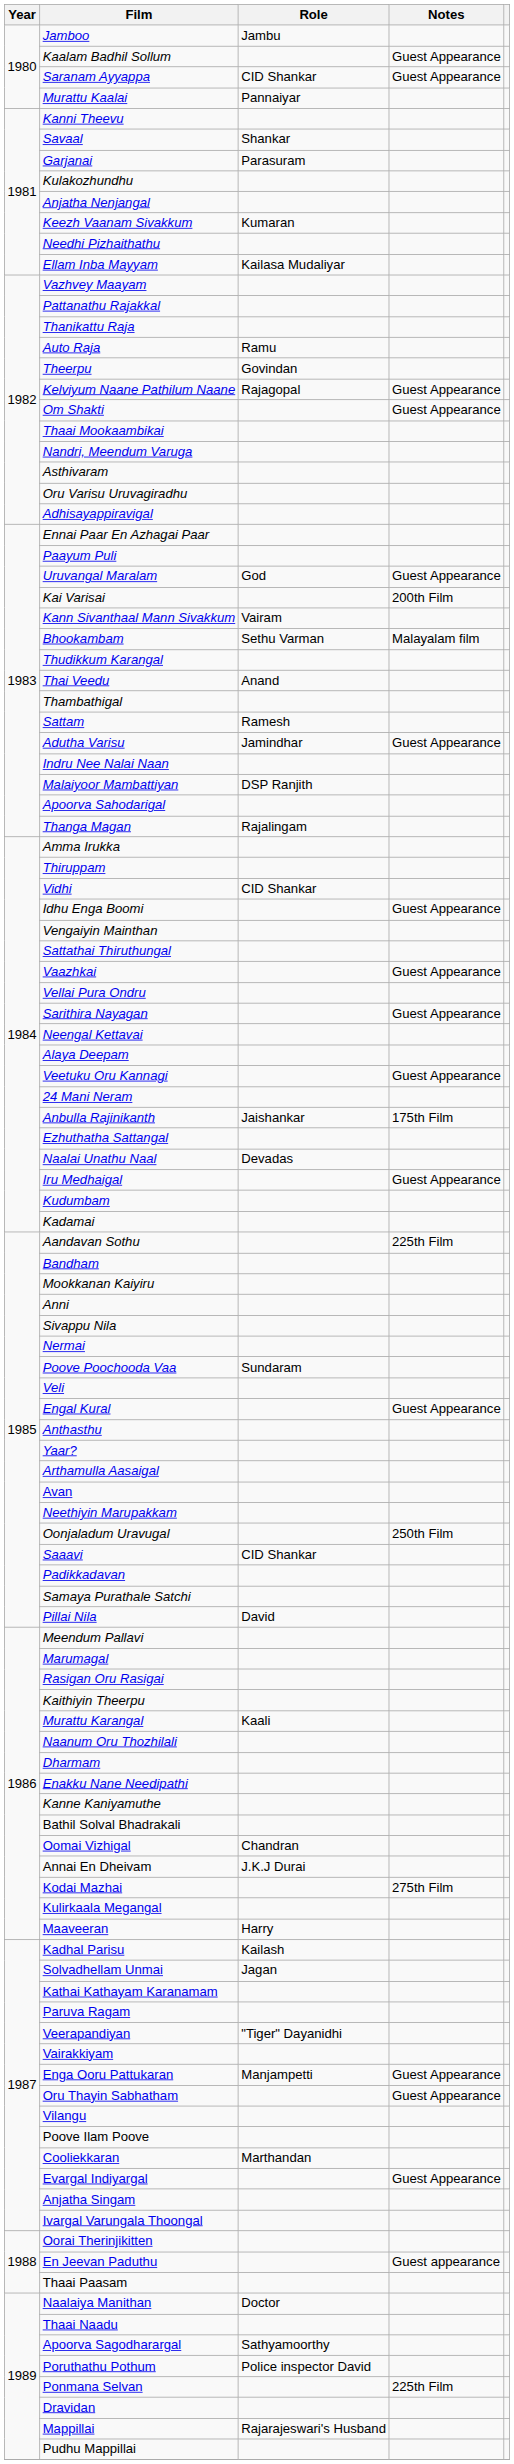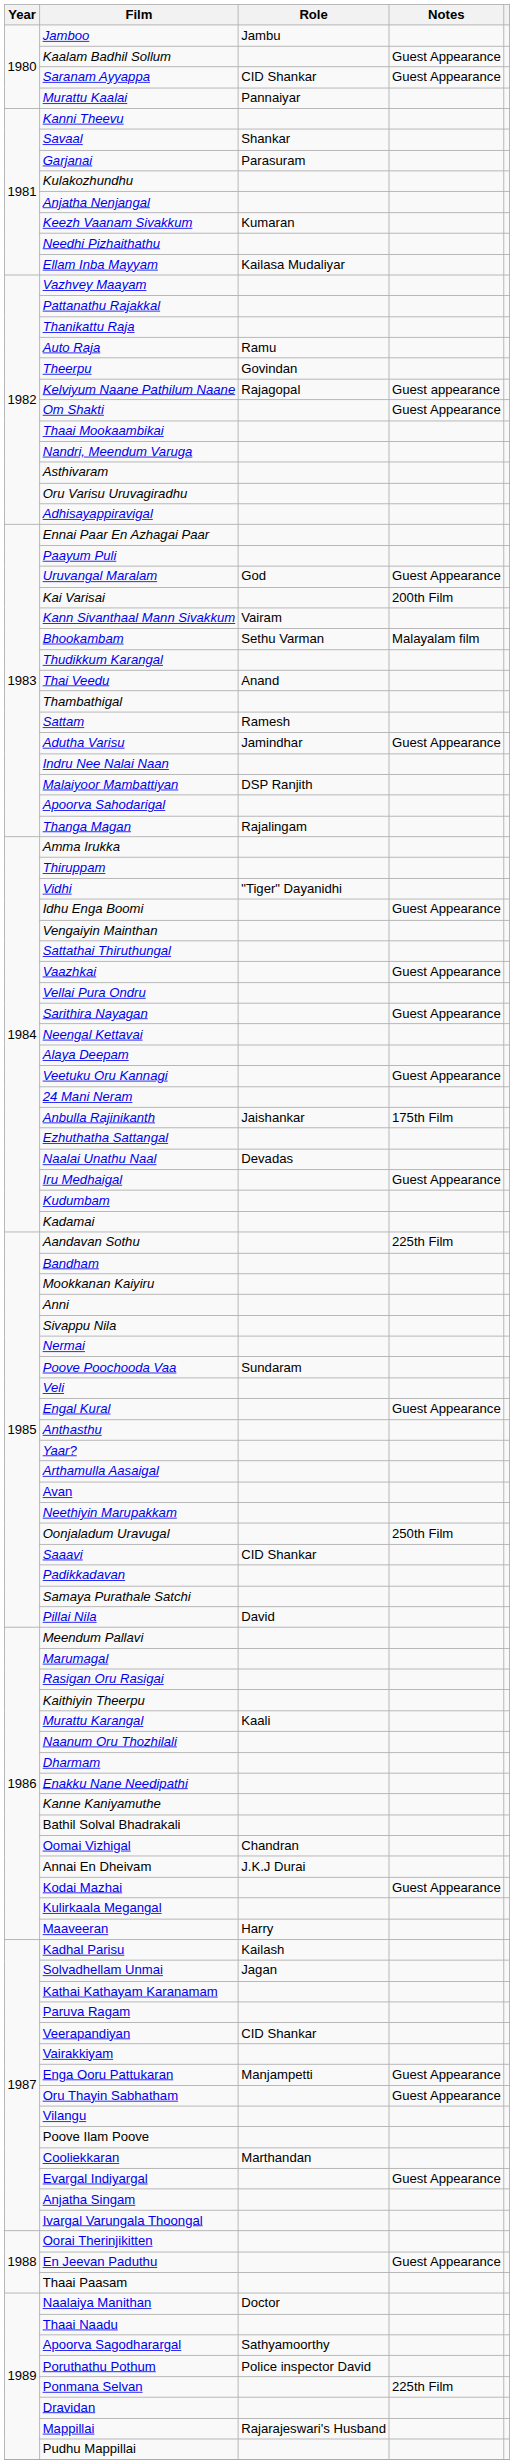 <table class="wikitable sortable">
 <tr style="text-align:center;">
 <th>Year</th>
 <th>Film</th>
 <th>Role</th>
 <th>Notes</th>
 <th class="wikitable"></th>
 </tr>
 <tr>
 <td rowspan="4">1980</td>
 <td><em><a href='#'>Jamboo</a></em></td>
 <td>Jambu</td>
 <td></td>
 <td></td>
 </tr>
 <tr>
 <td><em>Kaalam Badhil Sollum</em></td>
 <td></td>
 <td>Guest Appearance</td>
 <td></td>
 </tr>
 <tr>
 <td><em><a href='#'>Saranam Ayyappa</a></em></td>
 <td>CID Shankar</td>
 <td>Guest Appearance</td>
 <td></td>
 </tr>
 <tr>
 <td><em><a href='#'>Murattu Kaalai</a></em></td>
 <td>Pannaiyar</td>
 <td></td>
 <td></td>
 </tr>
 <tr>
 <td rowspan="8">1981</td>
 <td><em><a href='#'>Kanni Theevu</a></em></td>
 <td></td>
 <td></td>
 <td></td>
 </tr>
 <tr>
 <td><em><a href='#'>Savaal</a></em></td>
 <td>Shankar</td>
 <td></td>
 <td></td>
 </tr>
 <tr>
 <td><em><a href='#'>Garjanai</a></em></td>
 <td>Parasuram</td>
 <td></td>
 <td></td>
 </tr>
 <tr>
 <td><em>Kulakozhundhu</em></td>
 <td></td>
 <td></td>
 <td></td>
 </tr>
 <tr>
 <td><em><a href='#'>Anjatha Nenjangal</a></em></td>
 <td></td>
 <td></td>
 <td></td>
 </tr>
 <tr>
 <td><em><a href='#'>Keezh Vaanam Sivakkum</a></em></td>
 <td>Kumaran</td>
 <td></td>
 <td></td>
 </tr>
 <tr>
 <td><em><a href='#'>Needhi Pizhaithathu</a></em></td>
 <td></td>
 <td></td>
 <td></td>
 </tr>
 <tr>
 <td><em><a href='#'>Ellam Inba Mayyam</a></em></td>
 <td>Kailasa Mudaliyar</td>
 <td></td>
 <td></td>
 </tr>
 <tr>
 <td rowspan="12">1982</td>
 <td><em><a href='#'>Vazhvey Maayam</a></em></td>
 <td></td>
 <td></td>
 <td></td>
 </tr>
 <tr>
 <td><em><a href='#'>Pattanathu Rajakkal</a></em></td>
 <td></td>
 <td></td>
 <td></td>
 </tr>
 <tr>
 <td><em><a href='#'>Thanikattu Raja</a></em></td>
 <td></td>
 <td></td>
 <td></td>
 </tr>
 <tr>
 <td><em><a href='#'>Auto Raja</a></em></td>
 <td>Ramu</td>
 <td></td>
 <td></td>
 </tr>
 <tr>
 <td><em><a href='#'>Theerpu</a></em></td>
 <td>Govindan</td>
 <td></td>
 <td></td>
 </tr>
 <tr>
 <td><em><a href='#'>Kelviyum Naane Pathilum Naane</a></em></td>
 <td>Rajagopal</td>
-<td>Guest Appearance</td>
+<td>Guest appearance</td>
 <td></td>
 </tr>
 <tr>
 <td><em><a href='#'>Om Shakti</a></em></td>
 <td></td>
 <td>Guest Appearance</td>
 <td></td>
 </tr>
 <tr>
 <td><em><a href='#'>Thaai Mookaambikai</a></em></td>
 <td></td>
 <td></td>
 <td></td>
 </tr>
 <tr>
 <td><em><a href='#'>Nandri, Meendum Varuga</a></em></td>
 <td></td>
 <td></td>
 <td></td>
 </tr>
 <tr>
 <td><em>Asthivaram</em></td>
 <td></td>
 <td></td>
 <td></td>
 </tr>
 <tr>
 <td><em>Oru Varisu Uruvagiradhu</em></td>
 <td></td>
 <td></td>
 <td></td>
 </tr>
 <tr>
 <td><em><a href='#'>Adhisayappiravigal</a></em></td>
 <td></td>
 <td></td>
 <td></td>
 </tr>
 <tr>
 <td rowspan="15">1983</td>
 <td><em>Ennai Paar En Azhagai Paar</em></td>
 <td></td>
 <td></td>
 <td></td>
 </tr>
 <tr>
 <td><em><a href='#'>Paayum Puli</a></em></td>
 <td></td>
 <td></td>
 <td></td>
 </tr>
 <tr>
 <td><em><a href='#'>Uruvangal Maralam</a></em></td>
 <td>God</td>
 <td>Guest Appearance</td>
 <td></td>
 </tr>
 <tr>
 <td><em>Kai Varisai</em></td>
 <td></td>
 <td>200th Film</td>
 <td></td>
 </tr>
 <tr>
 <td><em><a href='#'>Kann Sivanthaal Mann Sivakkum</a></em></td>
 <td>Vairam</td>
 <td></td>
 <td></td>
 </tr>
 <tr>
 <td><em><a href='#'>Bhookambam</a></em></td>
 <td>Sethu Varman</td>
 <td>Malayalam film</td>
 <td></td>
 </tr>
 <tr>
 <td><em><a href='#'>Thudikkum Karangal</a></em></td>
 <td></td>
 <td></td>
 <td></td>
 </tr>
 <tr>
 <td><em><a href='#'>Thai Veedu</a></em></td>
 <td>Anand</td>
 <td></td>
 <td></td>
 </tr>
 <tr>
 <td><em>Thambathigal</em></td>
 <td></td>
 <td></td>
 <td></td>
 </tr>
 <tr>
 <td><em><a href='#'>Sattam</a></em></td>
 <td>Ramesh</td>
 <td></td>
 <td></td>
 </tr>
 <tr>
 <td><em><a href='#'>Adutha Varisu</a></em></td>
 <td>Jamindhar</td>
 <td>Guest Appearance</td>
 <td></td>
 </tr>
 <tr>
 <td><em><a href='#'>Indru Nee Nalai Naan</a></em></td>
 <td></td>
 <td></td>
 <td></td>
 </tr>
 <tr>
 <td><em><a href='#'>Malaiyoor Mambattiyan</a></em></td>
 <td>DSP Ranjith</td>
 <td></td>
 <td></td>
 </tr>
 <tr>
 <td><em><a href='#'>Apoorva Sahodarigal</a></em></td>
 <td></td>
 <td></td>
 <td></td>
 </tr>
 <tr>
 <td><em><a href='#'>Thanga Magan</a></em></td>
 <td>Rajalingam</td>
 <td></td>
 <td></td>
 </tr>
 <tr>
 <td rowspan="19">1984</td>
 <td><em>Amma Irukka</em></td>
 <td></td>
 <td></td>
 <td></td>
 </tr>
 <tr>
 <td><em><a href='#'>Thiruppam</a></em></td>
 <td></td>
 <td></td>
 <td></td>
 </tr>
 <tr>
 <td><em><a href='#'>Vidhi</a></em></td>
-<td>CID Shankar</td>
+<td>"Tiger" Dayanidhi</td>
 <td></td>
 <td></td>
 </tr>
 <tr>
 <td><em>Idhu Enga Boomi</em></td>
 <td></td>
 <td>Guest Appearance</td>
 <td></td>
 </tr>
 <tr>
 <td><em>Vengaiyin Mainthan</em></td>
 <td></td>
 <td></td>
 <td></td>
 </tr>
 <tr>
 <td><em><a href='#'>Sattathai Thiruthungal</a></em></td>
 <td></td>
 <td></td>
 <td></td>
 </tr>
 <tr>
 <td><em><a href='#'>Vaazhkai</a></em></td>
 <td></td>
 <td>Guest Appearance</td>
 <td></td>
 </tr>
 <tr>
 <td><em><a href='#'>Vellai Pura Ondru</a></em></td>
 <td></td>
 <td></td>
 <td></td>
 </tr>
 <tr>
 <td><em><a href='#'>Sarithira Nayagan</a></em></td>
 <td></td>
 <td>Guest Appearance</td>
 <td></td>
 </tr>
 <tr>
 <td><em><a href='#'>Neengal Kettavai</a></em></td>
 <td></td>
 <td></td>
 <td></td>
 </tr>
 <tr>
 <td><em><a href='#'>Alaya Deepam</a></em></td>
 <td></td>
 <td></td>
 <td></td>
 </tr>
 <tr>
 <td><em><a href='#'>Veetuku Oru Kannagi</a></em></td>
 <td></td>
 <td>Guest Appearance</td>
 <td></td>
 </tr>
 <tr>
 <td><em><a href='#'>24 Mani Neram</a></em></td>
 <td></td>
 <td></td>
 <td></td>
 </tr>
 <tr>
 <td><em><a href='#'>Anbulla Rajinikanth</a></em></td>
 <td>Jaishankar</td>
 <td>175th Film</td>
 <td></td>
 </tr>
 <tr>
 <td><em><a href='#'>Ezhuthatha Sattangal</a></em></td>
 <td></td>
 <td></td>
 <td></td>
 </tr>
 <tr>
 <td><em><a href='#'>Naalai Unathu Naal</a></em></td>
 <td>Devadas</td>
 <td></td>
 <td></td>
 </tr>
 <tr>
 <td><em><a href='#'>Iru Medhaigal</a></em></td>
 <td></td>
 <td>Guest Appearance</td>
 <td></td>
 </tr>
 <tr>
 <td><em><a href='#'>Kudumbam</a></em></td>
 <td></td>
 <td></td>
 <td></td>
 </tr>
 <tr>
 <td><em>Kadamai</em></td>
 <td></td>
 <td></td>
 <td></td>
 </tr>
 <tr>
 <td rowspan="19">1985</td>
 <td><em>Aandavan Sothu</em></td>
 <td></td>
 <td>225th Film</td>
 <td></td>
 </tr>
 <tr>
 <td><em><a href='#'>Bandham</a></em></td>
 <td></td>
 <td></td>
 <td></td>
 </tr>
 <tr>
 <td><em>Mookkanan Kaiyiru</em></td>
 <td></td>
 <td></td>
 <td></td>
 </tr>
 <tr>
 <td><em>Anni</em></td>
 <td></td>
 <td></td>
 <td></td>
 </tr>
 <tr>
 <td><em>Sivappu Nila</em></td>
 <td></td>
 <td></td>
 <td></td>
 </tr>
 <tr>
 <td><em><a href='#'>Nermai</a></em></td>
 <td></td>
 <td></td>
 <td></td>
 </tr>
 <tr>
 <td><em><a href='#'>Poove Poochooda Vaa</a></em></td>
 <td>Sundaram</td>
 <td></td>
 <td></td>
 </tr>
 <tr>
 <td><em><a href='#'>Veli</a></em></td>
 <td></td>
 <td></td>
 <td></td>
 </tr>
 <tr>
 <td><em><a href='#'>Engal Kural</a></em></td>
 <td></td>
 <td>Guest Appearance</td>
 <td></td>
 </tr>
 <tr>
 <td><em><a href='#'>Anthasthu</a></em></td>
 <td></td>
 <td></td>
 <td></td>
 </tr>
 <tr>
 <td><em><a href='#'>Yaar?</a></em></td>
 <td></td>
 <td></td>
 <td></td>
 </tr>
 <tr>
 <td><em><a href='#'>Arthamulla Aasaigal</a></em></td>
 <td></td>
 <td></td>
 <td></td>
 </tr>
 <tr>
 <td><a href='#'>Avan</a></td>
 <td></td>
 <td></td>
 <td></td>
 </tr>
 <tr>
 <td><em><a href='#'>Neethiyin Marupakkam</a></em></td>
 <td></td>
 <td></td>
 <td></td>
 </tr>
 <tr>
 <td><em>Oonjaladum Uravugal</em></td>
 <td></td>
 <td>250th Film</td>
 <td></td>
 </tr>
 <tr>
 <td><em><a href='#'>Saaavi</a></em></td>
 <td>CID Shankar</td>
 <td></td>
 <td></td>
 </tr>
 <tr>
 <td><em><a href='#'>Padikkadavan</a></em></td>
 <td></td>
 <td></td>
 <td></td>
 </tr>
 <tr>
 <td><em>Samaya Purathale Satchi</em></td>
 <td></td>
 <td></td>
 <td></td>
 </tr>
 <tr>
 <td><em><a href='#'>Pillai Nila</a></em></td>
 <td>David</td>
 <td></td>
 <td></td>
 </tr>
 <tr>
 <td rowspan="15">1986</td>
 <td><em>Meendum Pallavi</em></td>
 <td></td>
 <td></td>
 <td></td>
 </tr>
 <tr>
 <td><em><a href='#'>Marumagal</a></em></td>
 <td></td>
 <td></td>
 <td></td>
 </tr>
 <tr>
 <td><em><a href='#'>Rasigan Oru Rasigai</a></em></td>
 <td></td>
 <td></td>
 <td></td>
 </tr>
 <tr>
 <td><em>Kaithiyin Theerpu</em></td>
 <td></td>
 <td></td>
 <td></td>
 </tr>
 <tr>
 <td><em><a href='#'>Murattu Karangal</a></em></td>
 <td>Kaali</td>
 <td></td>
 <td></td>
 </tr>
 <tr>
 <td><em><a href='#'>Naanum Oru Thozhilali</a></em></td>
 <td></td>
 <td></td>
 <td></td>
 </tr>
 <tr>
 <td><em><a href='#'>Dharmam</a></em></td>
 <td></td>
 <td></td>
 <td></td>
 </tr>
 <tr>
 <td><em><a href='#'>Enakku Nane Needipathi</a></em></td>
 <td></td>
 <td></td>
 <td></td>
 </tr>
 <tr>
 <td><em>Kanne Kaniyamuthe<strong></td>
 <td></td>
 <td></td>
 <td></td>
 </tr>
 <tr>
 <td></em>Bathil Solval Bhadrakali<em></td>
 <td></td>
 <td></td>
 <td></td>
 </tr>
 <tr>
 <td></em><a href='#'>Oomai Vizhigal</a><em></td>
 <td>Chandran</td>
 <td></td>
 <td></td>
 </tr>
 <tr>
 <td></em>Annai En Dheivam<em></td>
 <td>J.K.J Durai</td>
 <td></td>
 <td></td>
 </tr>
 <tr>
 <td></em><a href='#'>Kodai Mazhai</a><em></td>
 <td></td>
-<td>275th Film</td>
+<td>Guest Appearance</td>
 <td></td>
 </tr>
 <tr>
 <td></em><a href='#'>Kulirkaala Megangal</a><em></td>
 <td></td>
 <td></td>
 <td></td>
 </tr>
 <tr>
 <td></em><a href='#'>Maaveeran</a><em></td>
 <td>Harry</td>
 <td></td>
 <td></td>
 </tr>
 <tr>
 <td rowspan="14">1987</td>
 <td></em><a href='#'>Kadhal Parisu</a><em></td>
 <td>Kailash</td>
 <td></td>
 <td></td>
 </tr>
 <tr>
 <td></em><a href='#'>Solvadhellam Unmai</a><em></td>
 <td>Jagan</td>
 <td></td>
 <td></td>
 </tr>
 <tr>
 <td></em><a href='#'>Kathai Kathayam Karanamam</a><em></td>
 <td></td>
 <td></td>
 <td></td>
 </tr>
 <tr>
 <td></em><a href='#'>Paruva Ragam</a><em></td>
 <td></td>
 <td></td>
 <td></td>
 </tr>
 <tr>
 <td></em><a href='#'>Veerapandiyan</a><em></td>
-<td>"Tiger" Dayanidhi</td>
+<td>CID Shankar</td>
 <td></td>
 <td></td>
 </tr>
 <tr>
 <td></em><a href='#'>Vairakkiyam</a><em></td>
 <td></td>
 <td></td>
 <td></td>
 </tr>
 <tr>
 <td></em><a href='#'>Enga Ooru Pattukaran</a><em></td>
 <td>Manjampetti</td>
 <td>Guest Appearance</td>
 <td></td>
 </tr>
 <tr>
 <td></em><a href='#'>Oru Thayin Sabhatham</a><em></td>
 <td></td>
 <td>Guest Appearance</td>
 <td></td>
 </tr>
 <tr>
 <td></em><a href='#'>Vilangu</a><em></td>
 <td></td>
 <td></td>
 <td></td>
 </tr>
 <tr>
 <td></em>Poove Ilam Poove<em></td>
 <td></td>
 <td></td>
 <td></td>
 </tr>
 <tr>
 <td></em><a href='#'>Cooliekkaran</a><em></td>
 <td>Marthandan</td>
 <td></td>
 <td></td>
 </tr>
 <tr>
 <td></em><a href='#'>Evargal Indiyargal</a><em></td>
 <td></td>
 <td>Guest Appearance</td>
 <td></td>
 </tr>
 <tr>
 <td></em><a href='#'>Anjatha Singam</a><em></td>
 <td></td>
 <td></td>
 <td></td>
 </tr>
 <tr>
 <td></em><a href='#'>Ivargal Varungala Thoongal</a><em></td>
 <td></td>
 <td></td>
 <td></td>
 </tr>
 <tr>
 <td rowspan="3">1988</td>
 <td></em><a href='#'>Oorai Therinjikitten</a><em></td>
 <td></td>
 <td></td>
 <td></td>
 </tr>
 <tr>
 <td></em><a href='#'>En Jeevan Paduthu</a><em></td>
 <td></td>
-<td>Guest appearance</td>
+<td>Guest Appearance</td>
 <td></td>
 </tr>
 <tr>
 <td></em>Thaai Paasam<em></td>
 <td></td>
 <td></td>
 <td></td>
 </tr>
 <tr>
 <td rowspan="8">1989</td>
 <td></em><a href='#'>Naalaiya Manithan</a><em></td>
 <td>Doctor</td>
 <td></td>
 <td></td>
 </tr>
 <tr>
 <td></em><a href='#'>Thaai Naadu</a><em></td>
 <td></td>
 <td></td>
 <td></td>
 </tr>
 <tr>
 <td></em><a href='#'>Apoorva Sagodharargal</a><em></td>
 <td>Sathyamoorthy</td>
 <td></td>
 <td></td>
 </tr>
 <tr>
 <td></em><a href='#'>Poruthathu Pothum</a><em></td>
 <td>Police inspector David</td>
 <td></td>
 <td></td>
 </tr>
 <tr>
 <td></em><a href='#'>Ponmana Selvan</a><em></td>
 <td></td>
 <td>225th Film</td>
 <td></td>
 </tr>
 <tr>
 <td></em><a href='#'>Dravidan</a><em></td>
 <td></td>
 <td></td>
 <td></td>
 </tr>
 <tr>
 <td></em><a href='#'>Mappillai</a><em></td>
 <td>Rajarajeswari's Husband</td>
 <td></td>
 <td></td>
 </tr>
 <tr>
 <td></em>Pudhu Mappillai<em></td>
 <td></td>
 <td></td>
 <td></td>
 </tr>
 <tr>
 </tr>
 </table>
